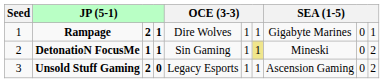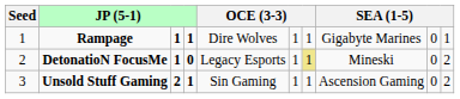 <table class="wikitable" style="text-align:center;">
 <tr>
 <th>Seed</th>
 <th colspan="3" style="background:#B9FFC5"><strong>JP (5-1)</strong></th>
 <th colspan="3">OCE (3-3)</th>
 <th colspan="3">SEA (1-5)</th>
 </tr>
 <tr>
 <td>1</td>
 <td><strong>Rampage</strong></td>
-<td><strong>2</strong></td>
+<td><strong>1</strong></td>
 <td><strong>1</strong></td>
 <td>Dire Wolves</td>
 <td>1</td>
 <td>1</td>
 <td>Gigabyte Marines</td>
 <td>0</td>
 <td>1</td>
 </tr>
 <tr>
 <td>2</td>
 <td><strong>DetonatioN FocusMe</strong></td>
 <td><strong>1</strong></td>
-<td><strong>1</strong></td>
-<td>Sin Gaming</td>
+<td><strong>0</strong></td>
+<td>Legacy Esports</td>
 <td>1</td>
 <td style="background: khaki;">1</td>
 <td>Mineski</td>
 <td>0</td>
 <td>2</td>
 </tr>
 <tr>
 <td>3</td>
 <td><strong>Unsold Stuff Gaming</strong></td>
 <td><strong>2</strong></td>
-<td><strong>0</strong></td>
-<td>Legacy Esports</td>
+<td><strong>1</strong></td>
+<td>Sin Gaming</td>
 <td>1</td>
 <td>1</td>
 <td>Ascension Gaming</td>
 <td>0</td>
 <td>2</td>
 </tr>
 </table>
